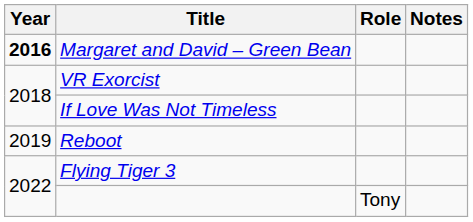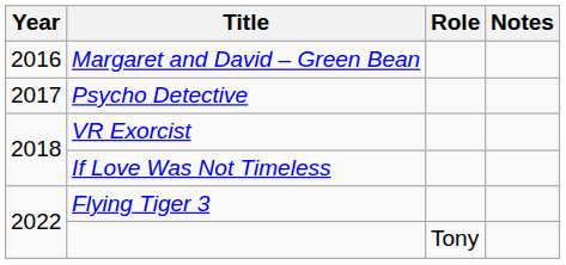 <table class="wikitable">
 <tr>
 <th>Year</th>
 <th>Title</th>
 <th>Role</th>
 <th>Notes</th>
 </tr>
 <tr>
-<td><strong>2016</strong></td>
+<td>2016</td>
 <td><em><a href='#'>Margaret and David – Green Bean</a></em></td>
+<td></td>
+<td></td>
+</tr>
+<tr>
+<td>2017</td>
+<td><em><a href='#'>Psycho Detective</a></em></td>
 <td></td>
 <td></td>
 </tr>
 <tr>
 <td rowspan="2">2018</td>
 <td><em><a href='#'>VR Exorcist</a></em></td>
 <td></td>
 <td></td>
 </tr>
 <tr>
 <td><em><a href='#'>If Love Was Not Timeless</a></em></td>
 <td></td>
 <td></td>
 </tr>
 <tr>
-<td>2019</td>
-<td><em><a href='#'>Reboot</a></em></td>
-<td></td>
-<td></td>
-</tr>
-<tr>
 <td rowspan="2">2022</td>
 <td><em><a href='#'>Flying Tiger 3</a></em></td>
 <td></td>
 <td></td>
 </tr>
 <tr>
 <td><em></em></td>
 <td>Tony</td>
 <td></td>
 </tr>
 </table>
